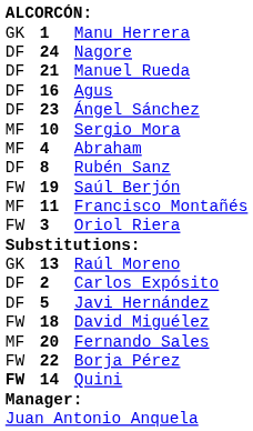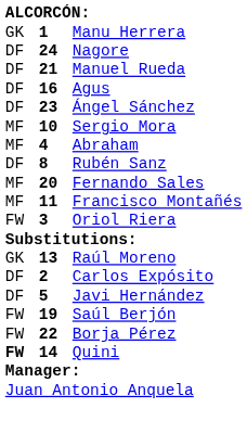 <table style="font-size: 90%" cellspacing="0" cellpadding="0" align="center">
 <tr>
 <td colspan=4><strong>ALCORCÓN:</strong></td>
 </tr>
 <tr>
 <th width=25></th>
 <th width=25></th>
 </tr>
 <tr>
 <td>GK</td>
 <td><strong>1</strong></td>
 <td> <a href='#'>Manu Herrera</a></td>
 </tr>
 <tr>
 <td>DF</td>
 <td><strong>24</strong></td>
 <td> <a href='#'>Nagore</a></td>
 </tr>
 <tr>
 <td>DF</td>
 <td><strong>21</strong></td>
 <td> <a href='#'>Manuel Rueda</a></td>
 <td></td>
 </tr>
 <tr>
 <td>DF</td>
 <td><strong>16</strong></td>
 <td> <a href='#'>Agus</a></td>
 <td></td>
 </tr>
 <tr>
 <td>DF</td>
 <td><strong>23</strong></td>
 <td> <a href='#'>Ángel Sánchez</a></td>
 <td></td>
 <td></td>
 </tr>
 <tr>
 <td>MF</td>
 <td><strong>10</strong></td>
 <td> <a href='#'>Sergio Mora</a></td>
 <td></td>
 <td></td>
 </tr>
 <tr>
 <td>MF</td>
 <td><strong>4</strong></td>
 <td> <a href='#'>Abraham</a></td>
 </tr>
 <tr>
 <td>DF</td>
 <td><strong>8</strong></td>
 <td> <a href='#'>Rubén Sanz</a></td>
 </tr>
 <tr>
-<td>FW</td>
-<td><strong>19</strong></td>
-<td> <a href='#'>Saúl Berjón</a></td>
+<td>MF</td>
+<td><strong>20</strong></td>
+<td> <a href='#'>Fernando Sales</a></td>
 <td></td>
 <td></td>
 </tr>
 <tr>
 <td>MF</td>
 <td><strong>11</strong></td>
 <td> <a href='#'>Francisco Montañés</a></td>
 </tr>
 <tr>
 <td>FW</td>
 <td><strong>3</strong></td>
 <td> <a href='#'>Oriol Riera</a></td>
 <td></td>
 </tr>
 <tr>
 <td colspan=3><strong>Substitutions:</strong></td>
 </tr>
 <tr>
 <td>GK</td>
 <td><strong>13</strong></td>
 <td> <a href='#'>Raúl Moreno</a></td>
 </tr>
 <tr>
 <td>DF</td>
 <td><strong>2</strong></td>
 <td> <a href='#'>Carlos Expósito</a></td>
 </tr>
 <tr>
 <td>DF</td>
 <td><strong>5</strong></td>
 <td> <a href='#'>Javi Hernández</a></td>
 </tr>
 <tr>
 <td>FW</td>
-<td><strong>18</strong></td>
-<td> <a href='#'>David Miguélez</a></td>
-<td></td>
-<td></td>
-</tr>
-<tr>
-<td>MF</td>
-<td><strong>20</strong></td>
-<td> <a href='#'>Fernando Sales</a></td>
+<td><strong>19</strong></td>
+<td> <a href='#'>Saúl Berjón</a></td>
 <td></td>
 <td></td>
 </tr>
 <tr>
 <td>FW</td>
 <td><strong>22</strong></td>
 <td> <a href='#'>Borja Pérez</a></td>
 </tr>
 <tr>
 <td><strong>FW</strong></td>
 <td><strong>14</strong></td>
 <td> <a href='#'>Quini</a></td>
 <td></td>
 <td></td>
 </tr>
 <tr>
 <td colspan=3><strong>Manager:</strong></td>
 </tr>
 <tr>
 <td colspan=3> <a href='#'>Juan Antonio Anquela</a></td>
 </tr>
 </table>
